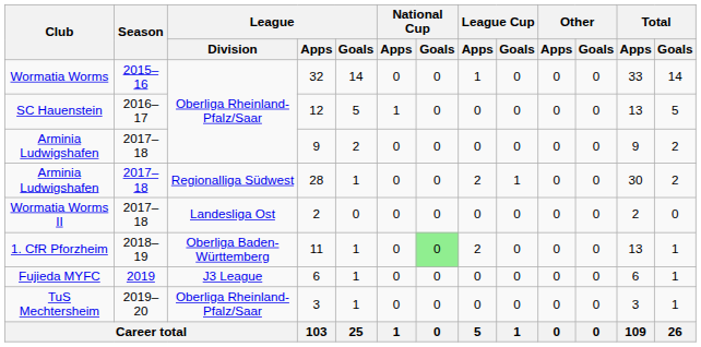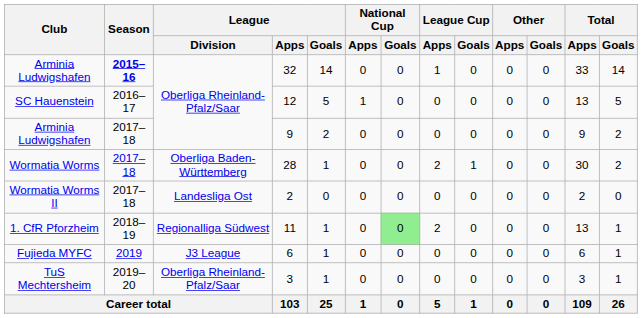 <table class="wikitable" style="text-align: center">
 <tr>
 <th rowspan="2">Club</th>
 <th rowspan="2">Season</th>
 <th colspan="3">League</th>
 <th colspan="2">National Cup</th>
 <th colspan="2">League Cup</th>
 <th colspan="2">Other</th>
 <th colspan="2">Total</th>
 </tr>
 <tr>
 <th>Division</th>
 <th>Apps</th>
 <th>Goals</th>
 <th>Apps</th>
 <th>Goals</th>
 <th>Apps</th>
 <th>Goals</th>
 <th>Apps</th>
 <th>Goals</th>
 <th>Apps</th>
 <th>Goals</th>
 </tr>
 <tr>
-<td><a href='#'>Wormatia Worms</a></td>
-<td><a href='#'>2015–16</a></td>
+<td><a href='#'>Arminia Ludwigshafen</a></td>
+<td><strong><a href='#'>2015–16</a></strong></td>
 <td rowspan="3"><a href='#'>Oberliga Rheinland-Pfalz/Saar</a></td>
 <td>32</td>
 <td>14</td>
 <td>0</td>
 <td>0</td>
 <td>1</td>
 <td>0</td>
 <td>0</td>
 <td>0</td>
 <td>33</td>
 <td>14</td>
 </tr>
 <tr>
 <td><a href='#'>SC Hauenstein</a></td>
 <td>2016–17</td>
 <td>12</td>
 <td>5</td>
 <td>1</td>
 <td>0</td>
 <td>0</td>
 <td>0</td>
 <td>0</td>
 <td>0</td>
 <td>13</td>
 <td>5</td>
 </tr>
 <tr>
 <td><a href='#'>Arminia Ludwigshafen</a></td>
 <td>2017–18</td>
 <td>9</td>
 <td>2</td>
 <td>0</td>
 <td>0</td>
 <td>0</td>
 <td>0</td>
 <td>0</td>
 <td>0</td>
 <td>9</td>
 <td>2</td>
 </tr>
 <tr>
-<td><a href='#'>Arminia Ludwigshafen</a></td>
+<td><a href='#'>Wormatia Worms</a></td>
 <td><a href='#'>2017–18</a></td>
-<td><a href='#'>Regionalliga Südwest</a></td>
+<td><a href='#'>Oberliga Baden-Württemberg</a></td>
 <td>28</td>
 <td>1</td>
 <td>0</td>
 <td>0</td>
 <td>2</td>
 <td>1</td>
 <td>0</td>
 <td>0</td>
 <td>30</td>
 <td>2</td>
 </tr>
 <tr>
 <td><a href='#'>Wormatia Worms II</a></td>
 <td>2017–18</td>
 <td><a href='#'>Landesliga Ost</a></td>
 <td>2</td>
 <td>0</td>
 <td>0</td>
 <td>0</td>
 <td>0</td>
 <td>0</td>
 <td>0</td>
 <td>0</td>
 <td>2</td>
 <td>0</td>
 </tr>
 <tr>
 <td><a href='#'>1. CfR Pforzheim</a></td>
 <td>2018–19</td>
-<td><a href='#'>Oberliga Baden-Württemberg</a></td>
+<td><a href='#'>Regionalliga Südwest</a></td>
 <td>11</td>
 <td>1</td>
 <td>0</td>
 <td style="background: lightgreen;">0</td>
 <td>2</td>
 <td>0</td>
 <td>0</td>
 <td>0</td>
 <td>13</td>
 <td>1</td>
 </tr>
 <tr>
 <td><a href='#'>Fujieda MYFC</a></td>
 <td><a href='#'>2019</a></td>
 <td><a href='#'>J3 League</a></td>
 <td>6</td>
 <td>1</td>
 <td>0</td>
 <td>0</td>
 <td>0</td>
 <td>0</td>
 <td>0</td>
 <td>0</td>
 <td>6</td>
 <td>1</td>
 </tr>
 <tr>
 <td><a href='#'>TuS Mechtersheim</a></td>
 <td>2019–20</td>
 <td><a href='#'>Oberliga Rheinland-Pfalz/Saar</a></td>
 <td>3</td>
 <td>1</td>
 <td>0</td>
 <td>0</td>
 <td>0</td>
 <td>0</td>
 <td>0</td>
 <td>0</td>
 <td>3</td>
 <td>1</td>
 </tr>
 <tr>
 <th colspan=3>Career total</th>
 <th>103</th>
 <th>25</th>
 <th>1</th>
 <th>0</th>
 <th>5</th>
 <th>1</th>
 <th>0</th>
 <th>0</th>
 <th>109</th>
 <th>26</th>
 </tr>
 </table>
